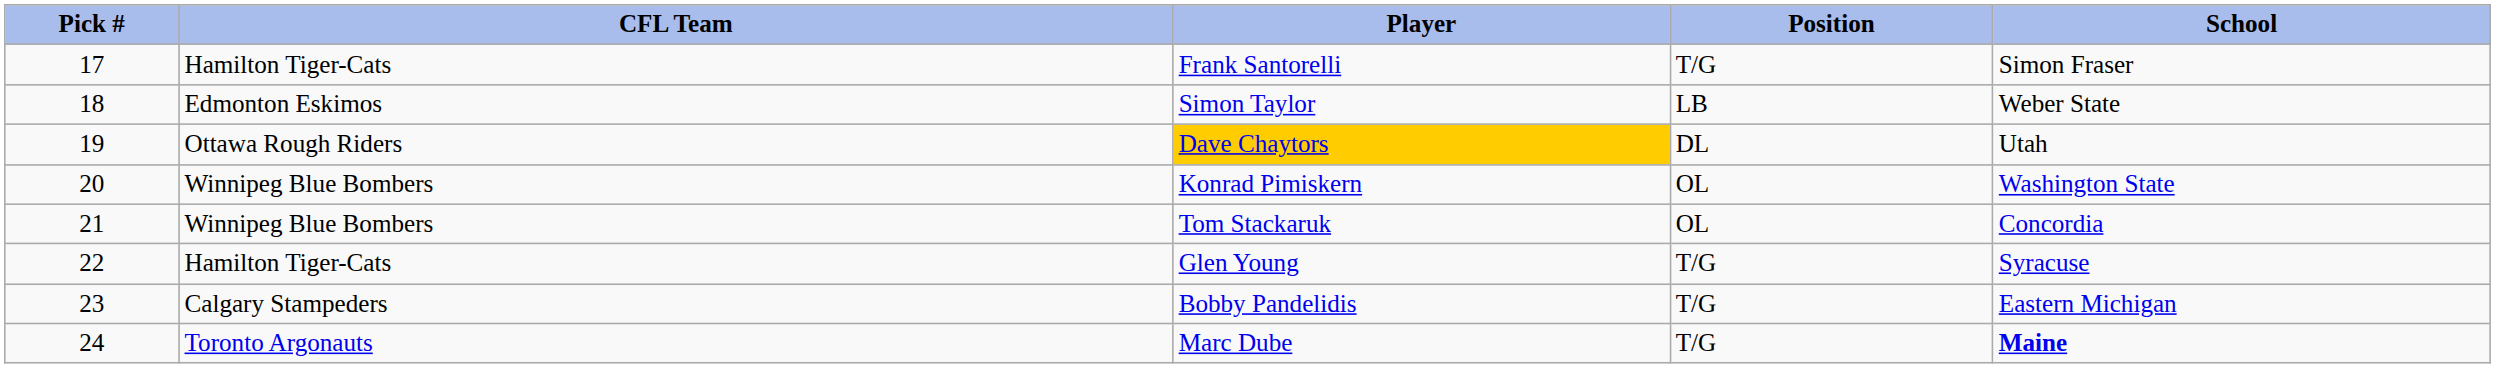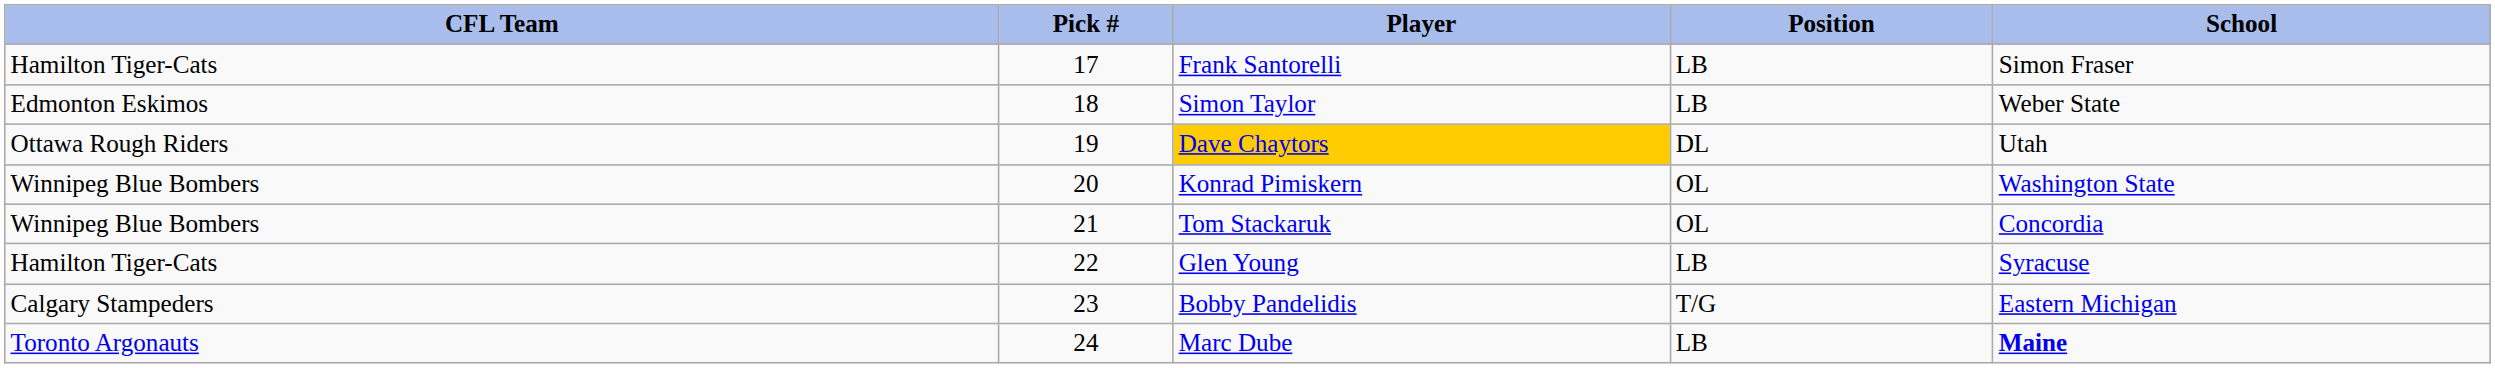 <table class="wikitable" style="width: 100%">
 <tr>
+<th style="width:40%; background:#a8bdec;">CFL Team</th>
 <th style="background:#a8bdec; width:7%;">Pick #</th>
-<th style="width:40%; background:#a8bdec;">CFL Team</th>
 <th style="width:20%; background:#a8bdec;">Player</th>
 <th style="width:13%; background:#a8bdec;">Position</th>
 <th style="width:20%; background:#a8bdec;">School</th>
 </tr>
 <tr>
+<td>Hamilton Tiger-Cats</td>
 <td align=center>17</td>
-<td>Hamilton Tiger-Cats</td>
 <td><a href='#'>Frank Santorelli</a></td>
-<td>T/G</td>
+<td>LB</td>
 <td>Simon Fraser</td>
 </tr>
 <tr>
+<td>Edmonton Eskimos</td>
 <td align=center>18</td>
-<td>Edmonton Eskimos</td>
 <td><a href='#'>Simon Taylor</a></td>
 <td>LB</td>
 <td>Weber State</td>
 </tr>
 <tr>
+<td>Ottawa Rough Riders</td>
 <td align=center>19</td>
-<td>Ottawa Rough Riders</td>
 <td bgcolor="#FFCC00"><a href='#'>Dave Chaytors</a></td>
 <td>DL</td>
 <td>Utah</td>
 </tr>
 <tr>
+<td>Winnipeg Blue Bombers</td>
 <td align=center>20</td>
-<td>Winnipeg Blue Bombers</td>
 <td><a href='#'>Konrad Pimiskern</a></td>
 <td>OL</td>
 <td><a href='#'>Washington State</a></td>
 </tr>
 <tr>
+<td>Winnipeg Blue Bombers</td>
 <td align=center>21</td>
-<td>Winnipeg Blue Bombers</td>
 <td><a href='#'>Tom Stackaruk</a></td>
 <td>OL</td>
 <td><a href='#'>Concordia</a></td>
 </tr>
 <tr>
+<td>Hamilton Tiger-Cats</td>
 <td align=center>22</td>
-<td>Hamilton Tiger-Cats</td>
 <td><a href='#'>Glen Young</a></td>
-<td>T/G</td>
+<td>LB</td>
 <td><a href='#'>Syracuse</a></td>
 </tr>
 <tr>
+<td>Calgary Stampeders</td>
 <td align=center>23</td>
-<td>Calgary Stampeders</td>
 <td><a href='#'>Bobby Pandelidis</a></td>
 <td>T/G</td>
 <td><a href='#'>Eastern Michigan</a></td>
 </tr>
 <tr>
+<td><a href='#'>Toronto Argonauts</a></td>
 <td align=center>24</td>
-<td><a href='#'>Toronto Argonauts</a></td>
 <td><a href='#'>Marc Dube</a></td>
-<td>T/G</td>
+<td>LB</td>
 <td><strong><a href='#'>Maine</a></strong></td>
 </tr>
 </table>
